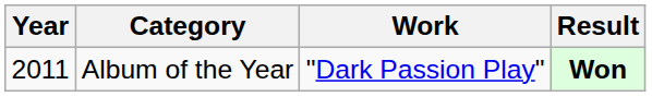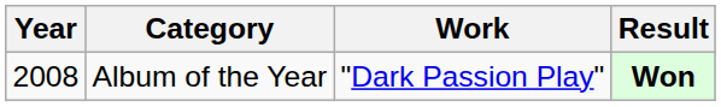 <table class="wikitable">
 <tr>
 <th>Year</th>
 <th>Category</th>
 <th>Work</th>
 <th>Result</th>
 </tr>
 <tr>
-<td>2011</td>
+<td>2008</td>
 <td>Album of the Year</td>
 <td>"<a href='#'>Dark Passion Play</a>"</td>
 <td style="background: #ddffdd" align="center" class="table-yes2"><strong>Won</strong></td>
 </tr>
 </table>
